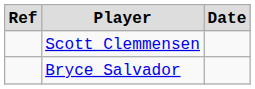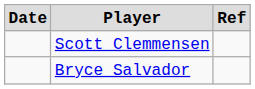 <table class="wikitable">
 <tr style="text-align:center; background:#ddd;">
+<td><strong>Date</strong></td>
+<td><strong>Player</strong></td>
 <td><strong>Ref</strong></td>
-<td><strong>Player</strong></td>
-<td><strong>Date</strong></td>
 </tr>
 <tr>
 <td></td>
 <td><a href='#'>Scott Clemmensen</a></td>
 <td></td>
 </tr>
 <tr>
 <td></td>
 <td><a href='#'>Bryce Salvador</a></td>
 <td></td>
 </tr>
 </table>
